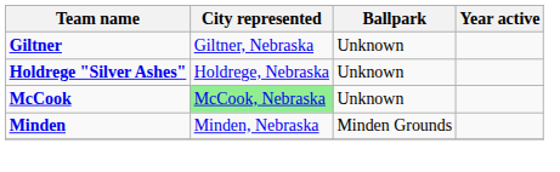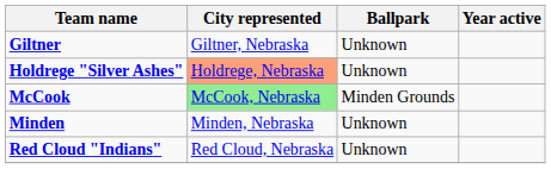 <table class="wikitable">
 <tr>
 <th>Team name</th>
 <th>City represented</th>
 <th>Ballpark</th>
 <th>Year active</th>
 </tr>
 <tr>
 <td><strong><a href='#'>Giltner</a></strong></td>
 <td><a href='#'>Giltner, Nebraska</a></td>
 <td>Unknown</td>
 <td></td>
 </tr>
 <tr>
 <td><strong><a href='#'>Holdrege "Silver Ashes"</a></strong></td>
-<td><a href='#'>Holdrege, Nebraska</a></td>
+<td style="background: lightsalmon;"><a href='#'>Holdrege, Nebraska</a></td>
 <td>Unknown</td>
 <td></td>
 </tr>
 <tr>
 <td><strong><a href='#'>McCook</a></strong></td>
 <td style="background: lightgreen;"><a href='#'>McCook, Nebraska</a></td>
-<td>Unknown</td>
+<td>Minden Grounds</td>
 <td></td>
 </tr>
 <tr>
 <td><strong><a href='#'>Minden</a></strong></td>
 <td><a href='#'>Minden, Nebraska</a></td>
-<td>Minden Grounds</td>
+<td>Unknown</td>
+<td></td>
+</tr>
+<tr>
+<td><strong><a href='#'>Red Cloud "Indians"</a></strong></td>
+<td><a href='#'>Red Cloud, Nebraska</a></td>
+<td>Unknown</td>
 <td></td>
 </tr>
 <tr>
 </tr>
 </table>
